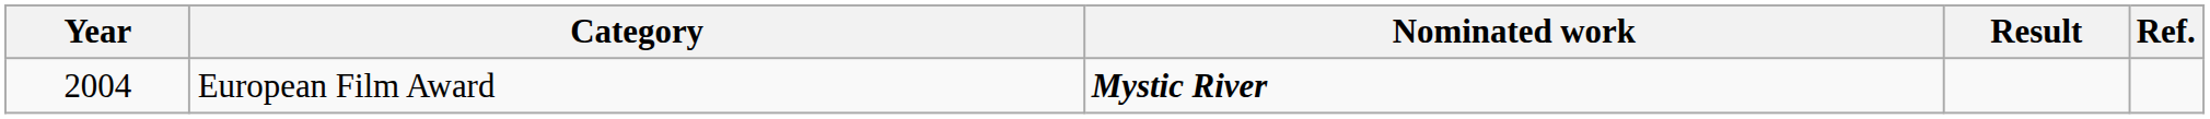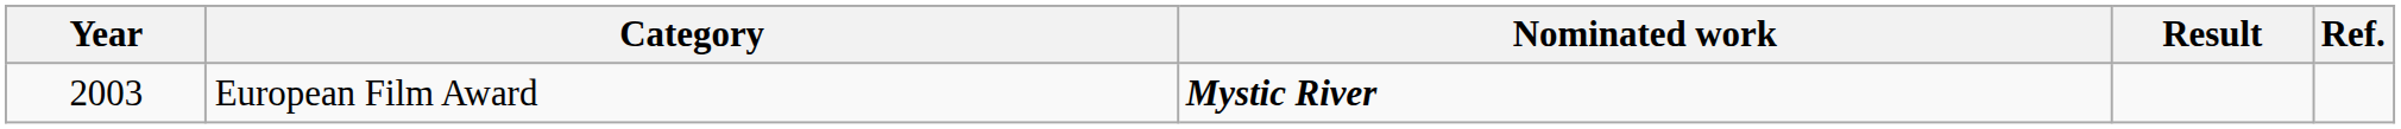 <table class=wikitable>
 <tr>
 <th scope="col" style="width:5em;">Year</th>
 <th scope="col" style="width:26em;">Category</th>
 <th scope="col" style="width:25em;">Nominated work</th>
 <th scope="col" style="width:5em;">Result</th>
 <th>Ref.</th>
 </tr>
 <tr>
-<td style="text-align:center;">2004</td>
+<td style="text-align:center;">2003</td>
 <td>European Film Award</td>
 <td><strong><em>Mystic River</em></strong></td>
 <td></td>
 <td></td>
 </tr>
 </table>
